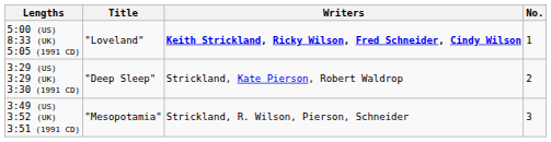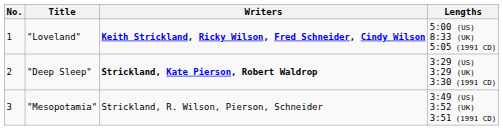 <table class="wikitable">
 <tr>
-<th>Lengths</th>
+<th>No.</th>
 <th>Title</th>
 <th>Writers</th>
-<th>No.</th>
+<th>Lengths</th>
 </tr>
 <tr>
-<td>5:00 <small>(US)</small><br>8:33 <small>(UK)</small><br>5:05<small> (1991 CD)</small></td>
+<td>1</td>
 <td>"Loveland"</td>
 <td><strong><a href='#'>Keith Strickland</a>, <a href='#'>Ricky Wilson</a>, <a href='#'>Fred Schneider</a>, <a href='#'>Cindy Wilson</a></strong></td>
-<td>1</td>
+<td>5:00 <small>(US)</small><br>8:33 <small>(UK)</small><br>5:05<small> (1991 CD)</small></td>
 </tr>
 <tr>
+<td>2</td>
+<td>"Deep Sleep"</td>
+<td><strong>Strickland, <a href='#'>Kate Pierson</a>, Robert Waldrop</strong></td>
 <td>3:29 <small>(US)</small><br>3:29 <small>(UK)</small><br>3:30<small> (1991 CD)</small></td>
-<td>"Deep Sleep"</td>
-<td>Strickland, <a href='#'>Kate Pierson</a>, Robert Waldrop</td>
-<td>2</td>
 </tr>
 <tr>
-<td>3:49 <small>(US)</small><br>3:52 <small>(UK)</small><br>3:51<small> (1991 CD)</small></td>
+<td>3</td>
 <td>"Mesopotamia"</td>
 <td>Strickland, R. Wilson, Pierson, Schneider</td>
-<td>3</td>
+<td>3:49 <small>(US)</small><br>3:52 <small>(UK)</small><br>3:51<small> (1991 CD)</small></td>
 </tr>
 </table>
